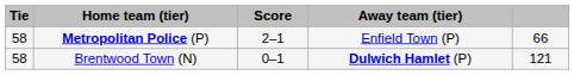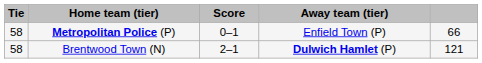 <table class="wikitable" style="width: 600px; background:WhiteSmoke; text-align:center; font-size:90%">
 <tr>
 <td scope="col" style="width:  5.00%; background:silver;"><strong>Tie</strong></td>
 <td scope="col" style="width: 36.25%; background:silver;"><strong>Home team (tier)</strong></td>
 <td scope="col" style="width: 12.50%; background:silver;"><strong>Score</strong></td>
 <td scope="col" style="width: 36.25%; background:silver;"><strong>Away team (tier)</strong></td>
 <td scope="col" style="width: 10.00%; background:silver;"><strong></strong></td>
 </tr>
 <tr>
 <td>58</td>
 <td><strong><a href='#'>Metropolitan Police</a></strong> (P)</td>
-<td>2–1</td>
+<td>0–1</td>
 <td><a href='#'>Enfield Town</a> (P)</td>
 <td>66</td>
 </tr>
 <tr>
 <td>58</td>
 <td><a href='#'>Brentwood Town</a> (N)</td>
-<td>0–1</td>
+<td>2–1</td>
 <td><strong><a href='#'>Dulwich Hamlet</a></strong> (P)</td>
 <td>121</td>
 </tr>
 </table>
